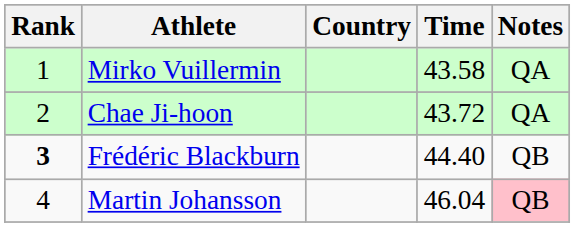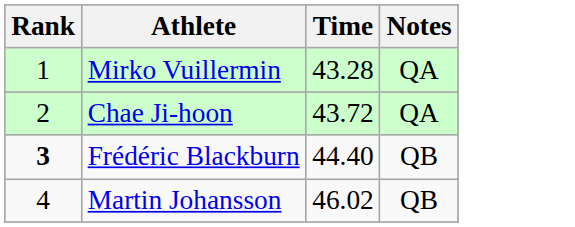 <table class="wikitable" style="text-align:center">
 <tr>
 <th>Rank</th>
 <th>Athlete</th>
-<th>Country</th>
 <th>Time</th>
 <th>Notes</th>
 </tr>
 <tr bgcolor=ccffcc>
 <td>1</td>
 <td align=left><a href='#'>Mirko Vuillermin</a></td>
-<td align=left></td>
-<td>43.58</td>
+<td>43.28</td>
 <td>QA</td>
 </tr>
 <tr bgcolor=ccffcc>
 <td>2</td>
 <td align=left><a href='#'>Chae Ji-hoon</a></td>
-<td align=left></td>
 <td>43.72</td>
 <td>QA</td>
 </tr>
 <tr>
 <td><strong>3</strong></td>
 <td align=left><a href='#'>Frédéric Blackburn</a></td>
-<td align=left></td>
 <td>44.40</td>
 <td>QB</td>
 </tr>
 <tr>
 <td>4</td>
 <td align=left><a href='#'>Martin Johansson</a></td>
-<td align=left></td>
-<td>46.04</td>
-<td style="background: pink;">QB</td>
+<td>46.02</td>
+<td>QB</td>
 </tr>
 </table>
